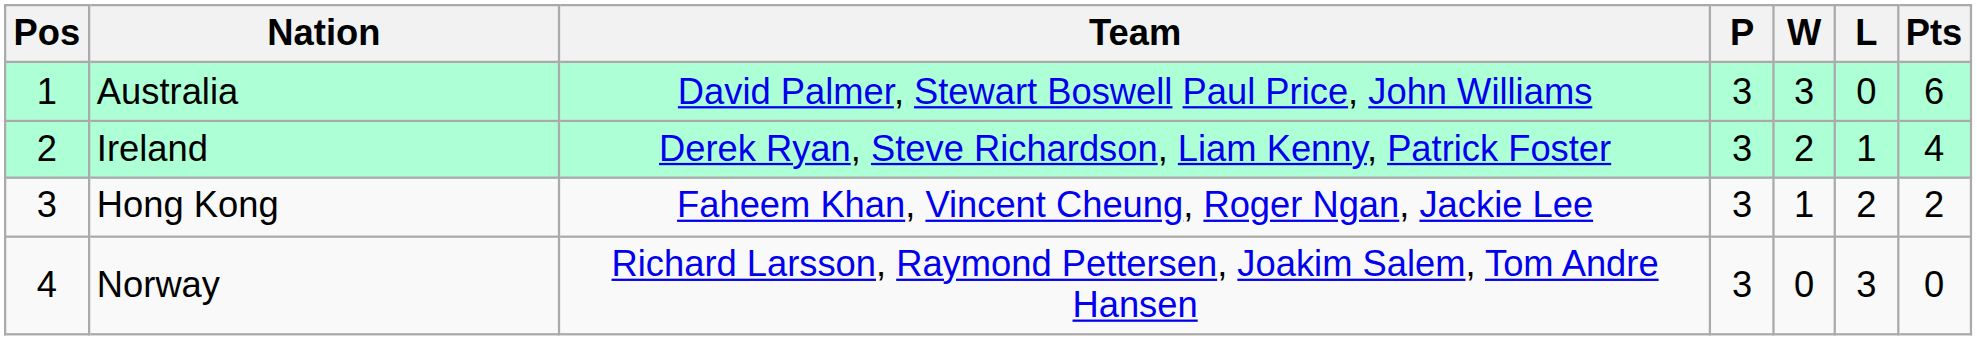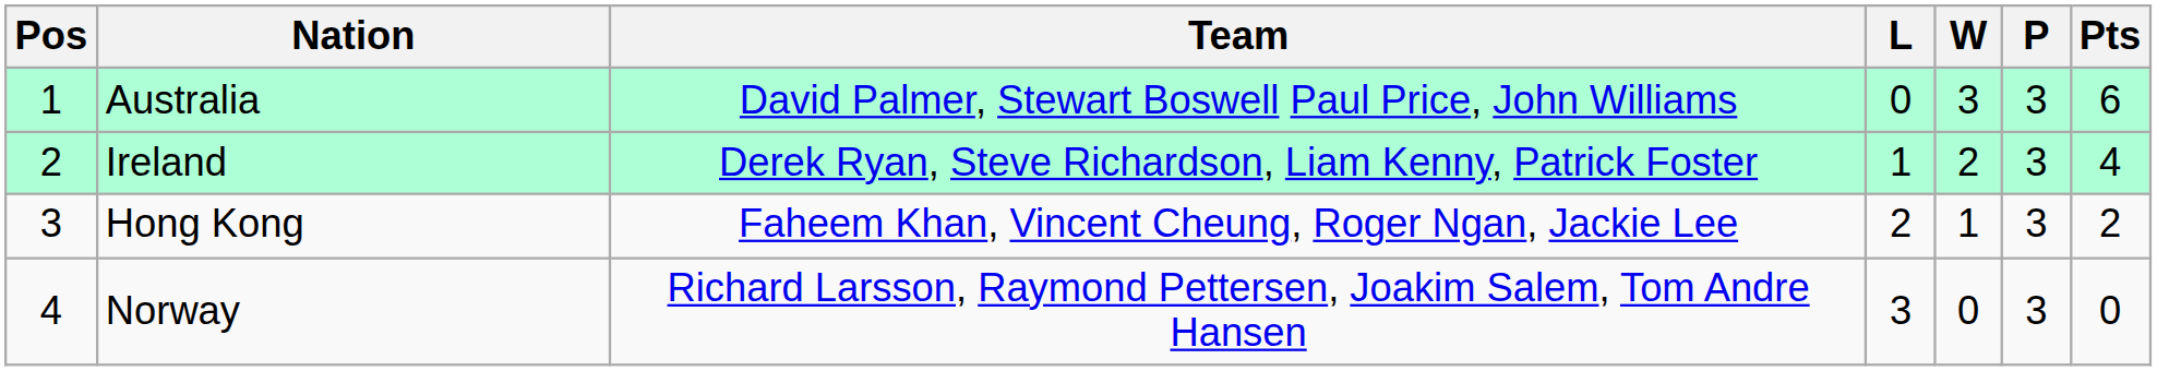 <table class="wikitable" style="font-size: 100%">
 <tr>
 <th width=20>Pos</th>
 <th width=200>Nation</th>
 <th width=500>Team</th>
+<th width=20>L</th>
+<th width=20>W</th>
 <th width=20>P</th>
-<th width=20>W</th>
-<th width=20>L</th>
 <th width=20>Pts</th>
 </tr>
 <tr align=center style="background: #ADFFD6;">
 <td>1</td>
 <td align="left"> Australia</td>
 <td><a href='#'>David Palmer</a>, <a href='#'>Stewart Boswell</a> <a href='#'>Paul Price</a>, <a href='#'>John Williams</a></td>
+<td>0</td>
 <td>3</td>
 <td>3</td>
-<td>0</td>
 <td>6</td>
 </tr>
 <tr align=center style="background: #ADFFD6;">
 <td>2</td>
 <td align="left"> Ireland</td>
 <td><a href='#'>Derek Ryan</a>, <a href='#'>Steve Richardson</a>, <a href='#'>Liam Kenny</a>, <a href='#'>Patrick Foster</a></td>
+<td>1</td>
+<td>2</td>
 <td>3</td>
-<td>2</td>
-<td>1</td>
 <td>4</td>
 </tr>
 <tr align=center>
 <td>3</td>
 <td align="left"> Hong Kong</td>
 <td><a href='#'>Faheem Khan</a>, <a href='#'>Vincent Cheung</a>, <a href='#'>Roger Ngan</a>, <a href='#'>Jackie Lee</a></td>
+<td>2</td>
+<td>1</td>
 <td>3</td>
-<td>1</td>
-<td>2</td>
 <td>2</td>
 </tr>
 <tr align=center>
 <td>4</td>
 <td align="left"> Norway</td>
 <td><a href='#'>Richard Larsson</a>, <a href='#'>Raymond Pettersen</a>, <a href='#'>Joakim Salem</a>, <a href='#'>Tom Andre Hansen</a></td>
 <td>3</td>
 <td>0</td>
 <td>3</td>
 <td>0</td>
 </tr>
 </table>
